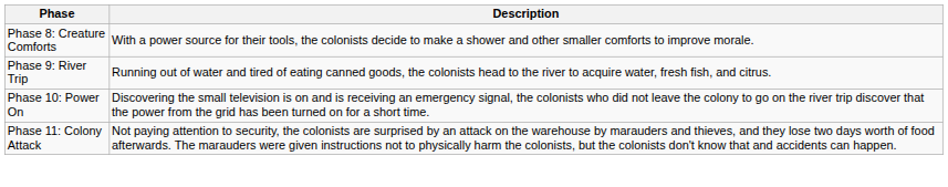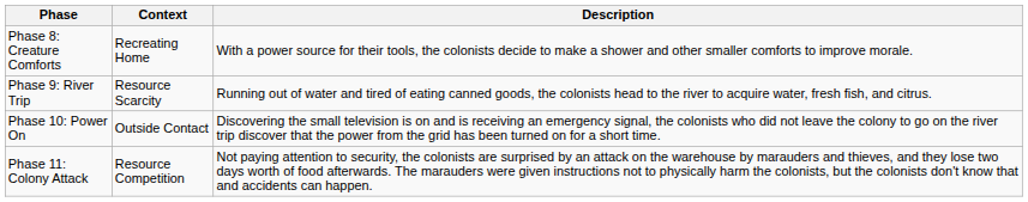 <table class="wikitable" border="1">
 <tr>
 <th>Phase</th>
+<th>Context</th>
 <th>Description</th>
 </tr>
 <tr>
 <td>Phase 8: Creature Comforts</td>
+<td>Recreating Home</td>
 <td>With a power source for their tools, the colonists decide to make a shower and other smaller comforts to improve morale.</td>
 </tr>
 <tr>
 <td>Phase 9: River Trip</td>
+<td>Resource Scarcity</td>
 <td>Running out of water and tired of eating canned goods, the colonists head to the river to acquire water, fresh fish, and citrus.</td>
 </tr>
 <tr>
 <td>Phase 10: Power On</td>
+<td>Outside Contact</td>
 <td>Discovering the small television is on and is receiving an emergency signal, the colonists who did not leave the colony to go on the river trip discover that the power from the grid has been turned on for a short time.</td>
 </tr>
 <tr>
 <td>Phase 11: Colony Attack</td>
+<td>Resource Competition</td>
 <td>Not paying attention to security, the colonists are surprised by an attack on the warehouse by marauders and thieves, and they lose two days worth of food afterwards. The marauders were given instructions not to physically harm the colonists, but the colonists don't know that and accidents can happen.</td>
 </tr>
 </table>
